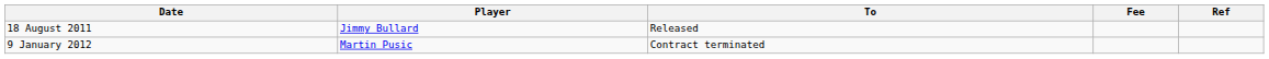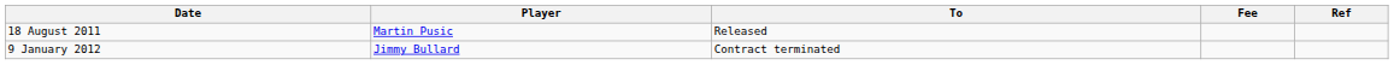 <table class="wikitable" style="text-align:center; font-size:95%;width:98%; text-align:left">
 <tr>
 <th>Date</th>
 <th>Player</th>
 <th>To</th>
 <th>Fee</th>
 <th>Ref</th>
 </tr>
 <tr>
 <td>18 August 2011</td>
-<td> <a href='#'>Jimmy Bullard</a></td>
+<td> <a href='#'>Martin Pusic</a></td>
 <td>Released</td>
 <td></td>
 <td></td>
 </tr>
 <tr>
 <td>9 January 2012</td>
-<td> <a href='#'>Martin Pusic</a></td>
+<td> <a href='#'>Jimmy Bullard</a></td>
 <td>Contract terminated</td>
 <td></td>
 <td></td>
 </tr>
 </table>
